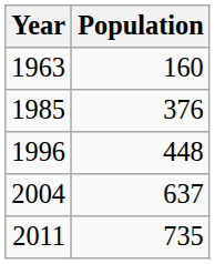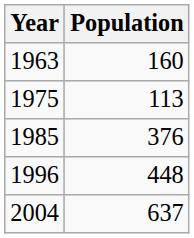 <table class="wikitable" style="line-height:1.1em;">
 <tr>
 <th>Year</th>
 <th>Population</th>
 </tr>
 <tr align="right">
 <td>1963</td>
 <td>160</td>
+</tr>
+<tr align="right">
+<td>1975</td>
+<td>113</td>
 </tr>
 <tr align="right">
 <td>1985</td>
 <td>376</td>
 </tr>
 <tr align="right">
 <td>1996</td>
 <td>448</td>
 </tr>
 <tr align="right">
 <td>2004</td>
 <td>637</td>
 </tr>
-<tr align="right">
-<td>2011</td>
-<td>735</td>
-</tr>
 </table>
